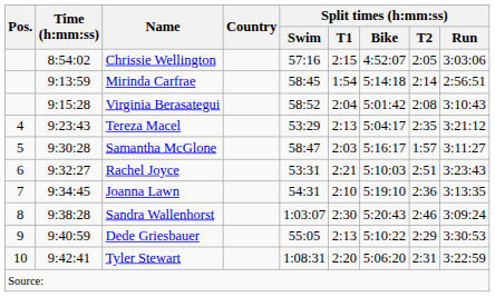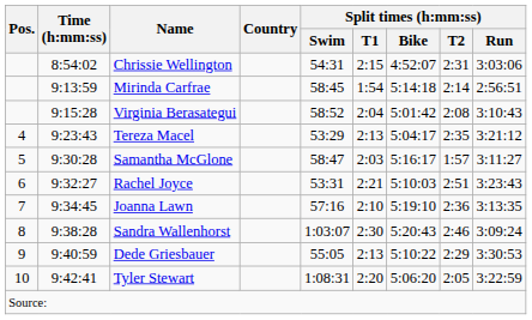 <table class="wikitable" style="text-align:center">
 <tr>
 <th rowspan="2">Pos.</th>
 <th rowspan="2">Time<br>(h:mm:ss)</th>
 <th rowspan="2">Name</th>
 <th rowspan="2">Country</th>
 <th colspan="5">Split times (h:mm:ss)</th>
 </tr>
 <tr>
 <th>Swim</th>
 <th>T1</th>
 <th>Bike</th>
 <th>T2</th>
 <th>Run</th>
 </tr>
 <tr>
 <td></td>
 <td>8:54:02</td>
 <td align='left'><a href='#'>Chrissie Wellington</a></td>
 <td align='left'></td>
-<td>57:16</td>
+<td>54:31</td>
 <td>2:15</td>
 <td>4:52:07</td>
-<td>2:05</td>
+<td>2:31</td>
 <td>3:03:06</td>
 </tr>
 <tr>
 <td></td>
 <td>9:13:59</td>
 <td align='left'><a href='#'>Mirinda Carfrae</a></td>
 <td align='left'></td>
 <td>58:45</td>
 <td>1:54</td>
 <td>5:14:18</td>
 <td>2:14</td>
 <td>2:56:51</td>
 </tr>
 <tr>
 <td></td>
 <td>9:15:28</td>
 <td align='left'><a href='#'>Virginia Berasategui</a></td>
 <td align='left'></td>
 <td>58:52</td>
 <td>2:04</td>
 <td>5:01:42</td>
 <td>2:08</td>
 <td>3:10:43</td>
 </tr>
 <tr>
 <td>4</td>
 <td>9:23:43</td>
 <td align='left'><a href='#'>Tereza Macel</a></td>
 <td align='left'></td>
 <td>53:29</td>
 <td>2:13</td>
 <td>5:04:17</td>
 <td>2:35</td>
 <td>3:21:12</td>
 </tr>
 <tr>
 <td>5</td>
 <td>9:30:28</td>
 <td align='left'><a href='#'>Samantha McGlone</a></td>
 <td align='left'></td>
 <td>58:47</td>
 <td>2:03</td>
 <td>5:16:17</td>
 <td>1:57</td>
 <td>3:11:27</td>
 </tr>
 <tr>
 <td>6</td>
 <td>9:32:27</td>
 <td align='left'><a href='#'>Rachel Joyce</a></td>
 <td align='left'></td>
 <td>53:31</td>
 <td>2:21</td>
 <td>5:10:03</td>
 <td>2:51</td>
 <td>3:23:43</td>
 </tr>
 <tr>
 <td>7</td>
 <td>9:34:45</td>
 <td align='left'><a href='#'>Joanna Lawn</a></td>
 <td align='left'></td>
-<td>54:31</td>
+<td>57:16</td>
 <td>2:10</td>
 <td>5:19:10</td>
 <td>2:36</td>
 <td>3:13:35</td>
 </tr>
 <tr>
 <td>8</td>
 <td>9:38:28</td>
 <td align='left'><a href='#'>Sandra Wallenhorst</a></td>
 <td align='left'></td>
 <td>1:03:07</td>
 <td>2:30</td>
 <td>5:20:43</td>
 <td>2:46</td>
 <td>3:09:24</td>
 </tr>
 <tr>
 <td>9</td>
 <td>9:40:59</td>
 <td align='left'><a href='#'>Dede Griesbauer</a></td>
 <td align='left'></td>
 <td>55:05</td>
 <td>2:13</td>
 <td>5:10:22</td>
 <td>2:29</td>
 <td>3:30:53</td>
 </tr>
 <tr>
 <td>10</td>
 <td>9:42:41</td>
 <td align='left'><a href='#'>Tyler Stewart</a></td>
 <td align='left'></td>
 <td>1:08:31</td>
 <td>2:20</td>
 <td>5:06:20</td>
-<td>2:31</td>
+<td>2:05</td>
 <td>3:22:59</td>
 </tr>
 <tr>
 <td colspan="9" align="left"><small>Source:</small></td>
 </tr>
 </table>
